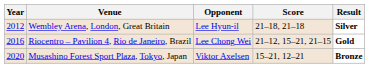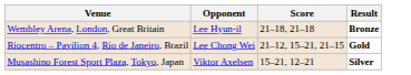 <table class="sortable wikitable"do style="font-size: 90%">
 <tr>
-<th>Year</th>
 <th>Venue</th>
 <th>Opponent</th>
 <th>Score</th>
 <th>Result</th>
 </tr>
 <tr style="background:#F3E6D7">
-<td align="center"><a href='#'>2012</a></td>
 <td align="left"><a href='#'>Wembley Arena</a>, <a href='#'>London</a>, Great Britain</td>
 <td align="left"> <a href='#'>Lee Hyun-il</a></td>
 <td align="left">21–18, 21–18</td>
-<td style="text-align:left; background:white"> <strong>Silver</strong></td>
+<td style="text-align:left; background:white"> <strong>Bronze</strong></td>
 </tr>
 <tr style="background:#F3E6D7">
-<td align="center"><a href='#'>2016</a></td>
 <td align="left"><a href='#'>Riocentro – Pavilion 4</a>, <a href='#'>Rio de Janeiro</a>, Brazil</td>
 <td align="left"> <a href='#'>Lee Chong Wei</a></td>
 <td align="left">21–12, 15–21, 21–15</td>
 <td style="text-align:left; background:white"> <strong>Gold</strong></td>
 </tr>
 <tr style="background:#F3E6D7">
-<td align="center"><a href='#'>2020</a></td>
 <td align="left"><a href='#'>Musashino Forest Sport Plaza</a>, <a href='#'>Tokyo</a>, Japan</td>
 <td align="left"> <a href='#'>Viktor Axelsen</a></td>
 <td align="left">15–21, 12–21</td>
-<td style="text-align:left; background:white"> <strong>Bronze</strong></td>
+<td style="text-align:left; background:white"> <strong>Silver</strong></td>
 </tr>
 </table>
